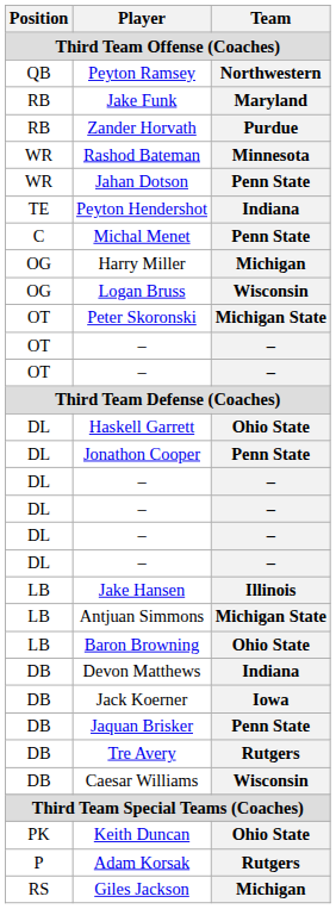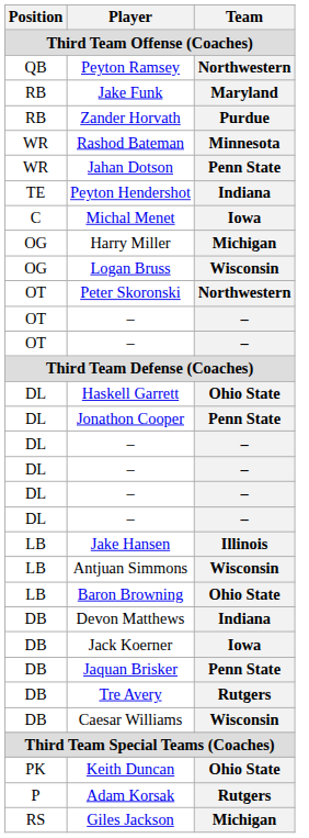 <table class="wikitable sortable">
 <tr>
 <th>Position</th>
 <th>Player</th>
 <th>Team</th>
 </tr>
 <tr>
 <td colspan="3" style="text-align:center; background:#ddd;"><strong>Third Team Offense (Coaches)</strong></td>
 </tr>
 <tr style="text-align:center;">
 <td style="background:white">QB</td>
 <td style="background:white"><a href='#'>Peyton Ramsey</a></td>
 <th style=>Northwestern</th>
 </tr>
 <tr style="text-align:center;">
 <td style="background:white">RB</td>
 <td style="background:white"><a href='#'>Jake Funk</a></td>
 <th style=>Maryland</th>
 </tr>
 <tr style="text-align:center;">
 <td style="background:white">RB</td>
 <td style="background:white"><a href='#'>Zander Horvath</a></td>
 <th style=>Purdue</th>
 </tr>
 <tr style="text-align:center;">
 <td style="background:white">WR</td>
 <td style="background:white"><a href='#'>Rashod Bateman</a></td>
 <th style=>Minnesota</th>
 </tr>
 <tr style="text-align:center;">
 <td style="background:white">WR</td>
 <td style="background:white"><a href='#'>Jahan Dotson</a></td>
 <th style=>Penn State</th>
 </tr>
 <tr style="text-align:center;">
 <td style="background:white">TE</td>
 <td style="background:white"><a href='#'>Peyton Hendershot</a></td>
 <th style=>Indiana</th>
 </tr>
 <tr style="text-align:center;">
 <td style="background:white">C</td>
 <td style="background:white"><a href='#'>Michal Menet</a></td>
-<th style=>Penn State</th>
+<th style=>Iowa</th>
 </tr>
 <tr style="text-align:center;">
 <td style="background:white">OG</td>
 <td style="background:white">Harry Miller</td>
 <th style=>Michigan</th>
 </tr>
 <tr style="text-align:center;">
 <td style="background:white">OG</td>
 <td style="background:white"><a href='#'>Logan Bruss</a></td>
 <th style=>Wisconsin</th>
 </tr>
 <tr style="text-align:center;">
 <td style="background:white">OT</td>
 <td style="background:white"><a href='#'>Peter Skoronski</a></td>
-<th style=>Michigan State</th>
+<th style=>Northwestern</th>
 </tr>
 <tr style="text-align:center;">
 <td style="background:white">OT</td>
 <td style="background:white">–</td>
 <th style=>–</th>
 </tr>
 <tr style="text-align:center;">
 <td style="background:white">OT</td>
 <td style="background:white">–</td>
 <th style=>–</th>
 </tr>
 <tr>
 <td colspan="3" style="text-align:center; background:#ddd;"><strong>Third Team Defense (Coaches)</strong></td>
 </tr>
 <tr style="text-align:center;">
 <td style="background:white">DL</td>
 <td style="background:white"><a href='#'>Haskell Garrett</a></td>
 <th style=>Ohio State</th>
 </tr>
 <tr style="text-align:center;">
 <td style="background:white">DL</td>
 <td style="background:white"><a href='#'>Jonathon Cooper</a></td>
 <th style=>Penn State</th>
 </tr>
 <tr style="text-align:center;">
 <td style="background:white">DL</td>
 <td style="background:white">–</td>
 <th style=>–</th>
 </tr>
 <tr style="text-align:center;">
 <td style="background:white">DL</td>
 <td style="background:white">–</td>
 <th style=>–</th>
 </tr>
 <tr style="text-align:center;">
 <td style="background:white">DL</td>
 <td style="background:white">–</td>
 <th style=>–</th>
 </tr>
 <tr style="text-align:center;">
 <td style="background:white">DL</td>
 <td style="background:white">–</td>
 <th style=>–</th>
 </tr>
 <tr style="text-align:center;">
 <td style="background:white">LB</td>
 <td style="background:white"><a href='#'>Jake Hansen</a></td>
 <th style=>Illinois</th>
 </tr>
 <tr style="text-align:center;">
 <td style="background:white">LB</td>
 <td style="background:white">Antjuan Simmons</td>
-<th style=>Michigan State</th>
+<th style=>Wisconsin</th>
 </tr>
 <tr style="text-align:center;">
 <td style="background:white">LB</td>
 <td style="background:white"><a href='#'>Baron Browning</a></td>
 <th style=>Ohio State</th>
 </tr>
 <tr style="text-align:center;">
 <td style="background:white">DB</td>
 <td style="background:white">Devon Matthews</td>
 <th style=>Indiana</th>
 </tr>
 <tr style="text-align:center;">
 <td style="background:white">DB</td>
 <td style="background:white">Jack Koerner</td>
 <th style=>Iowa</th>
 </tr>
 <tr style="text-align:center;">
 <td style="background:white">DB</td>
 <td style="background:white"><a href='#'>Jaquan Brisker</a></td>
 <th style=>Penn State</th>
 </tr>
 <tr style="text-align:center;">
 <td style="background:white">DB</td>
 <td style="background:white"><a href='#'>Tre Avery</a></td>
 <th style=>Rutgers</th>
 </tr>
 <tr style="text-align:center;">
 <td style="background:white">DB</td>
 <td style="background:white">Caesar Williams</td>
 <th style=>Wisconsin</th>
 </tr>
 <tr>
 <td colspan="3" style="text-align:center; background:#ddd;"><strong>Third Team Special Teams (Coaches)</strong></td>
 </tr>
 <tr style="text-align:center;">
 <td style="background:white">PK</td>
 <td style="background:white"><a href='#'>Keith Duncan</a></td>
 <th style=>Ohio State</th>
 </tr>
 <tr style="text-align:center;">
 <td style="background:white">P</td>
 <td style="background:white"><a href='#'>Adam Korsak</a></td>
 <th style=>Rutgers</th>
 </tr>
 <tr style="text-align:center;">
 <td style="background:white">RS</td>
 <td style="background:white"><a href='#'>Giles Jackson</a></td>
 <th style=>Michigan</th>
 </tr>
 </table>
